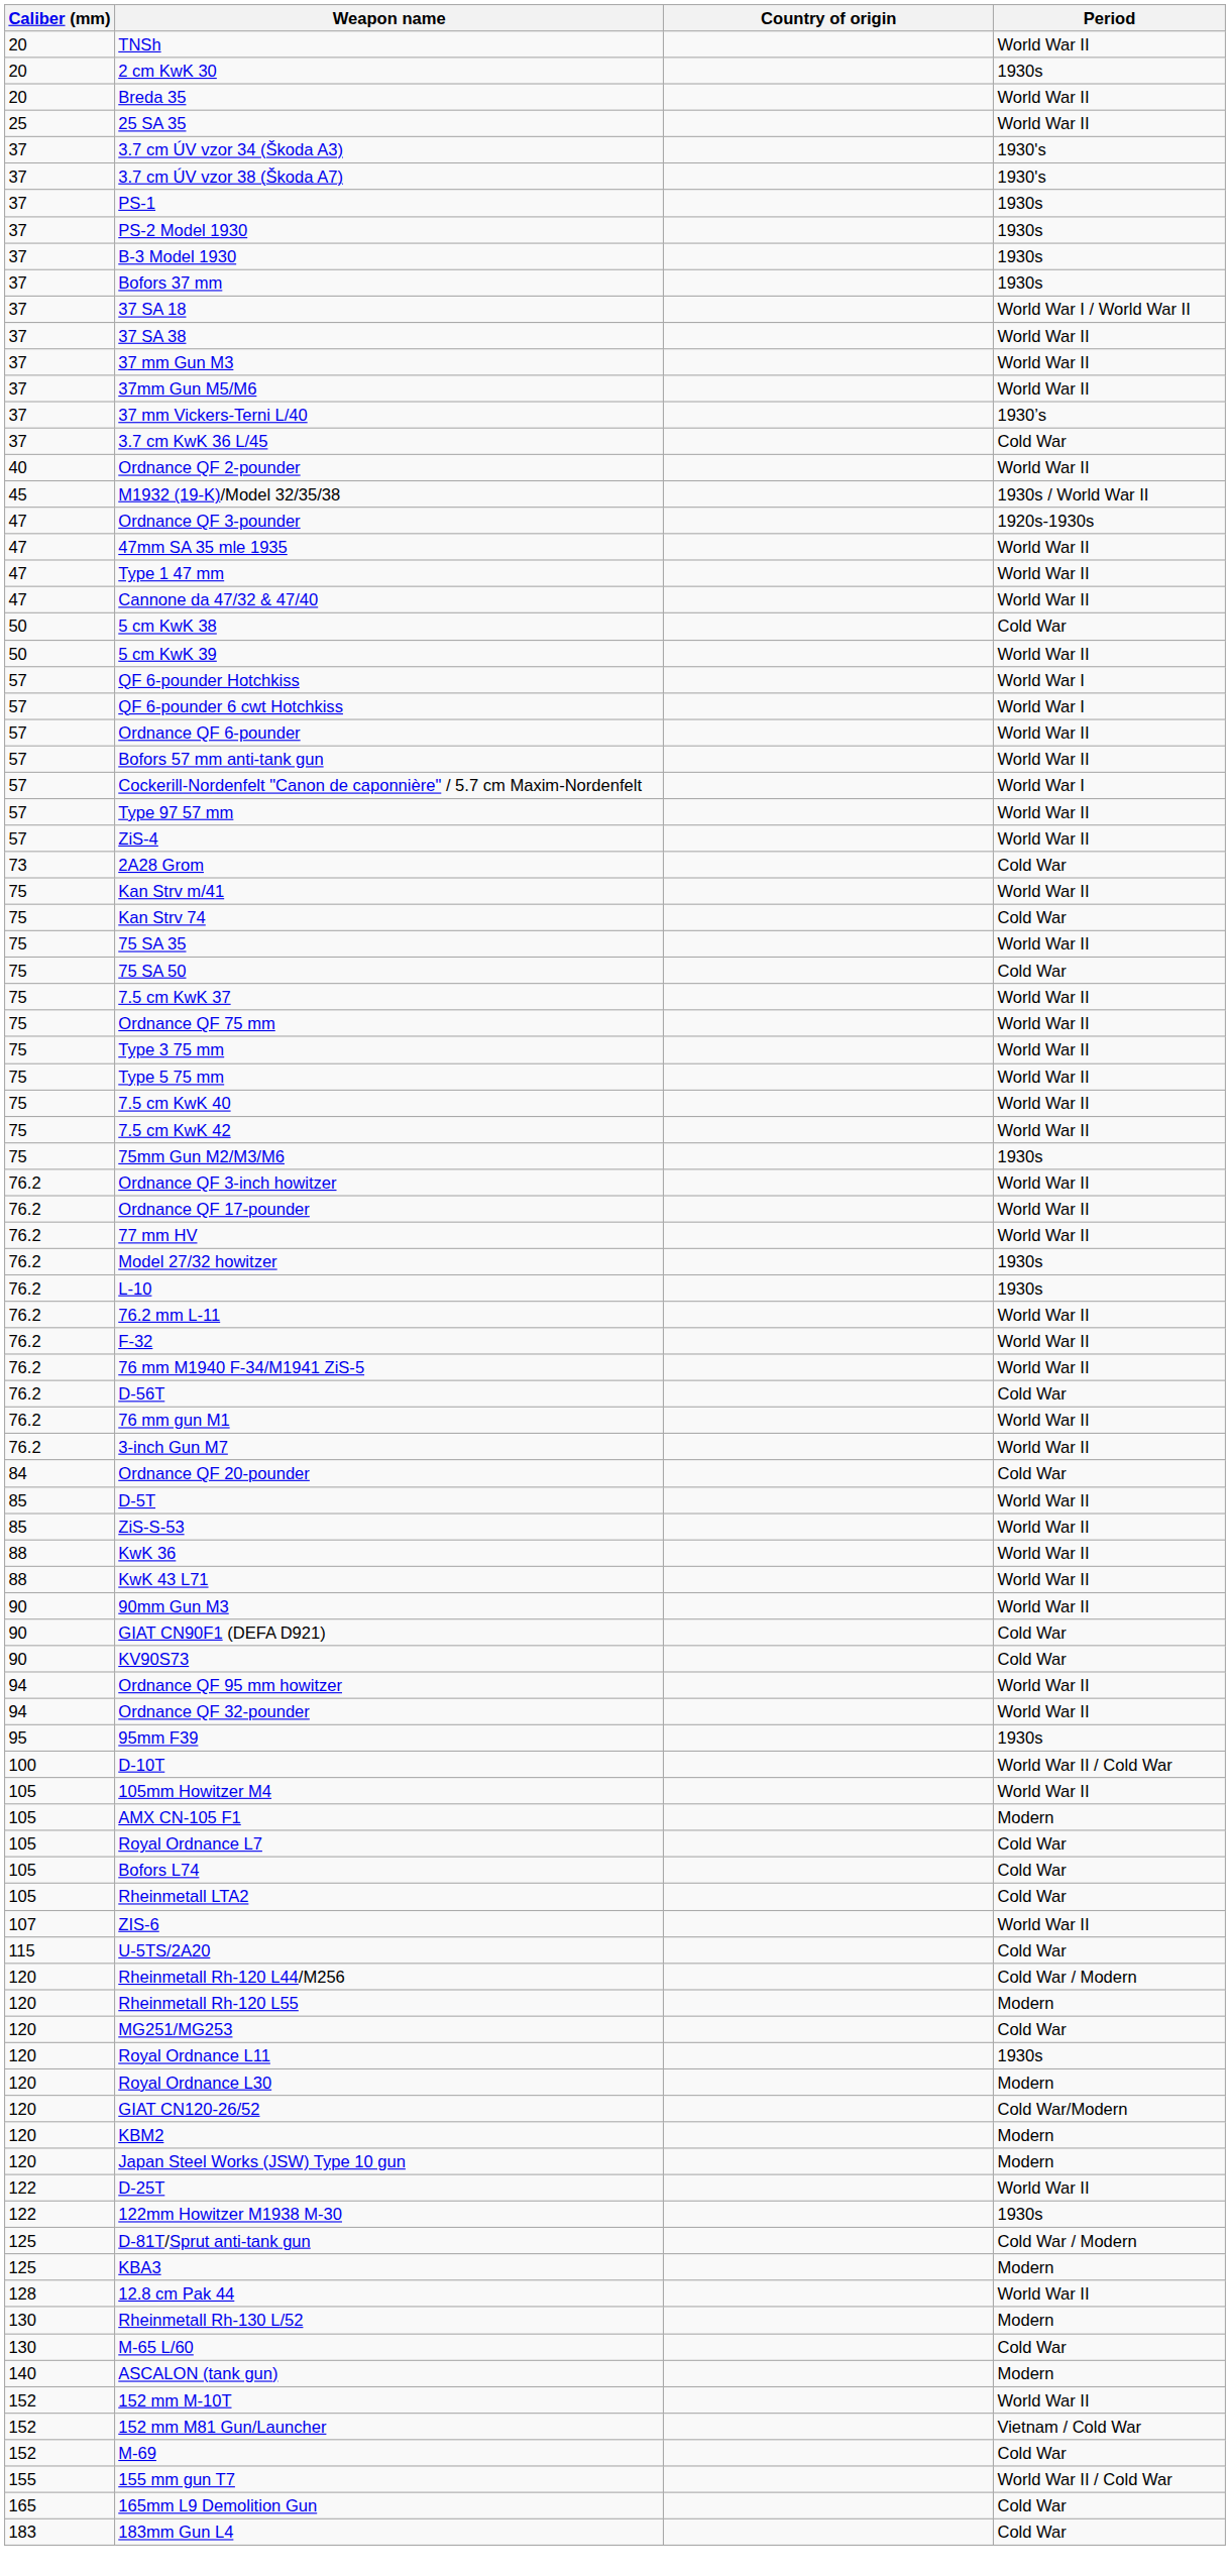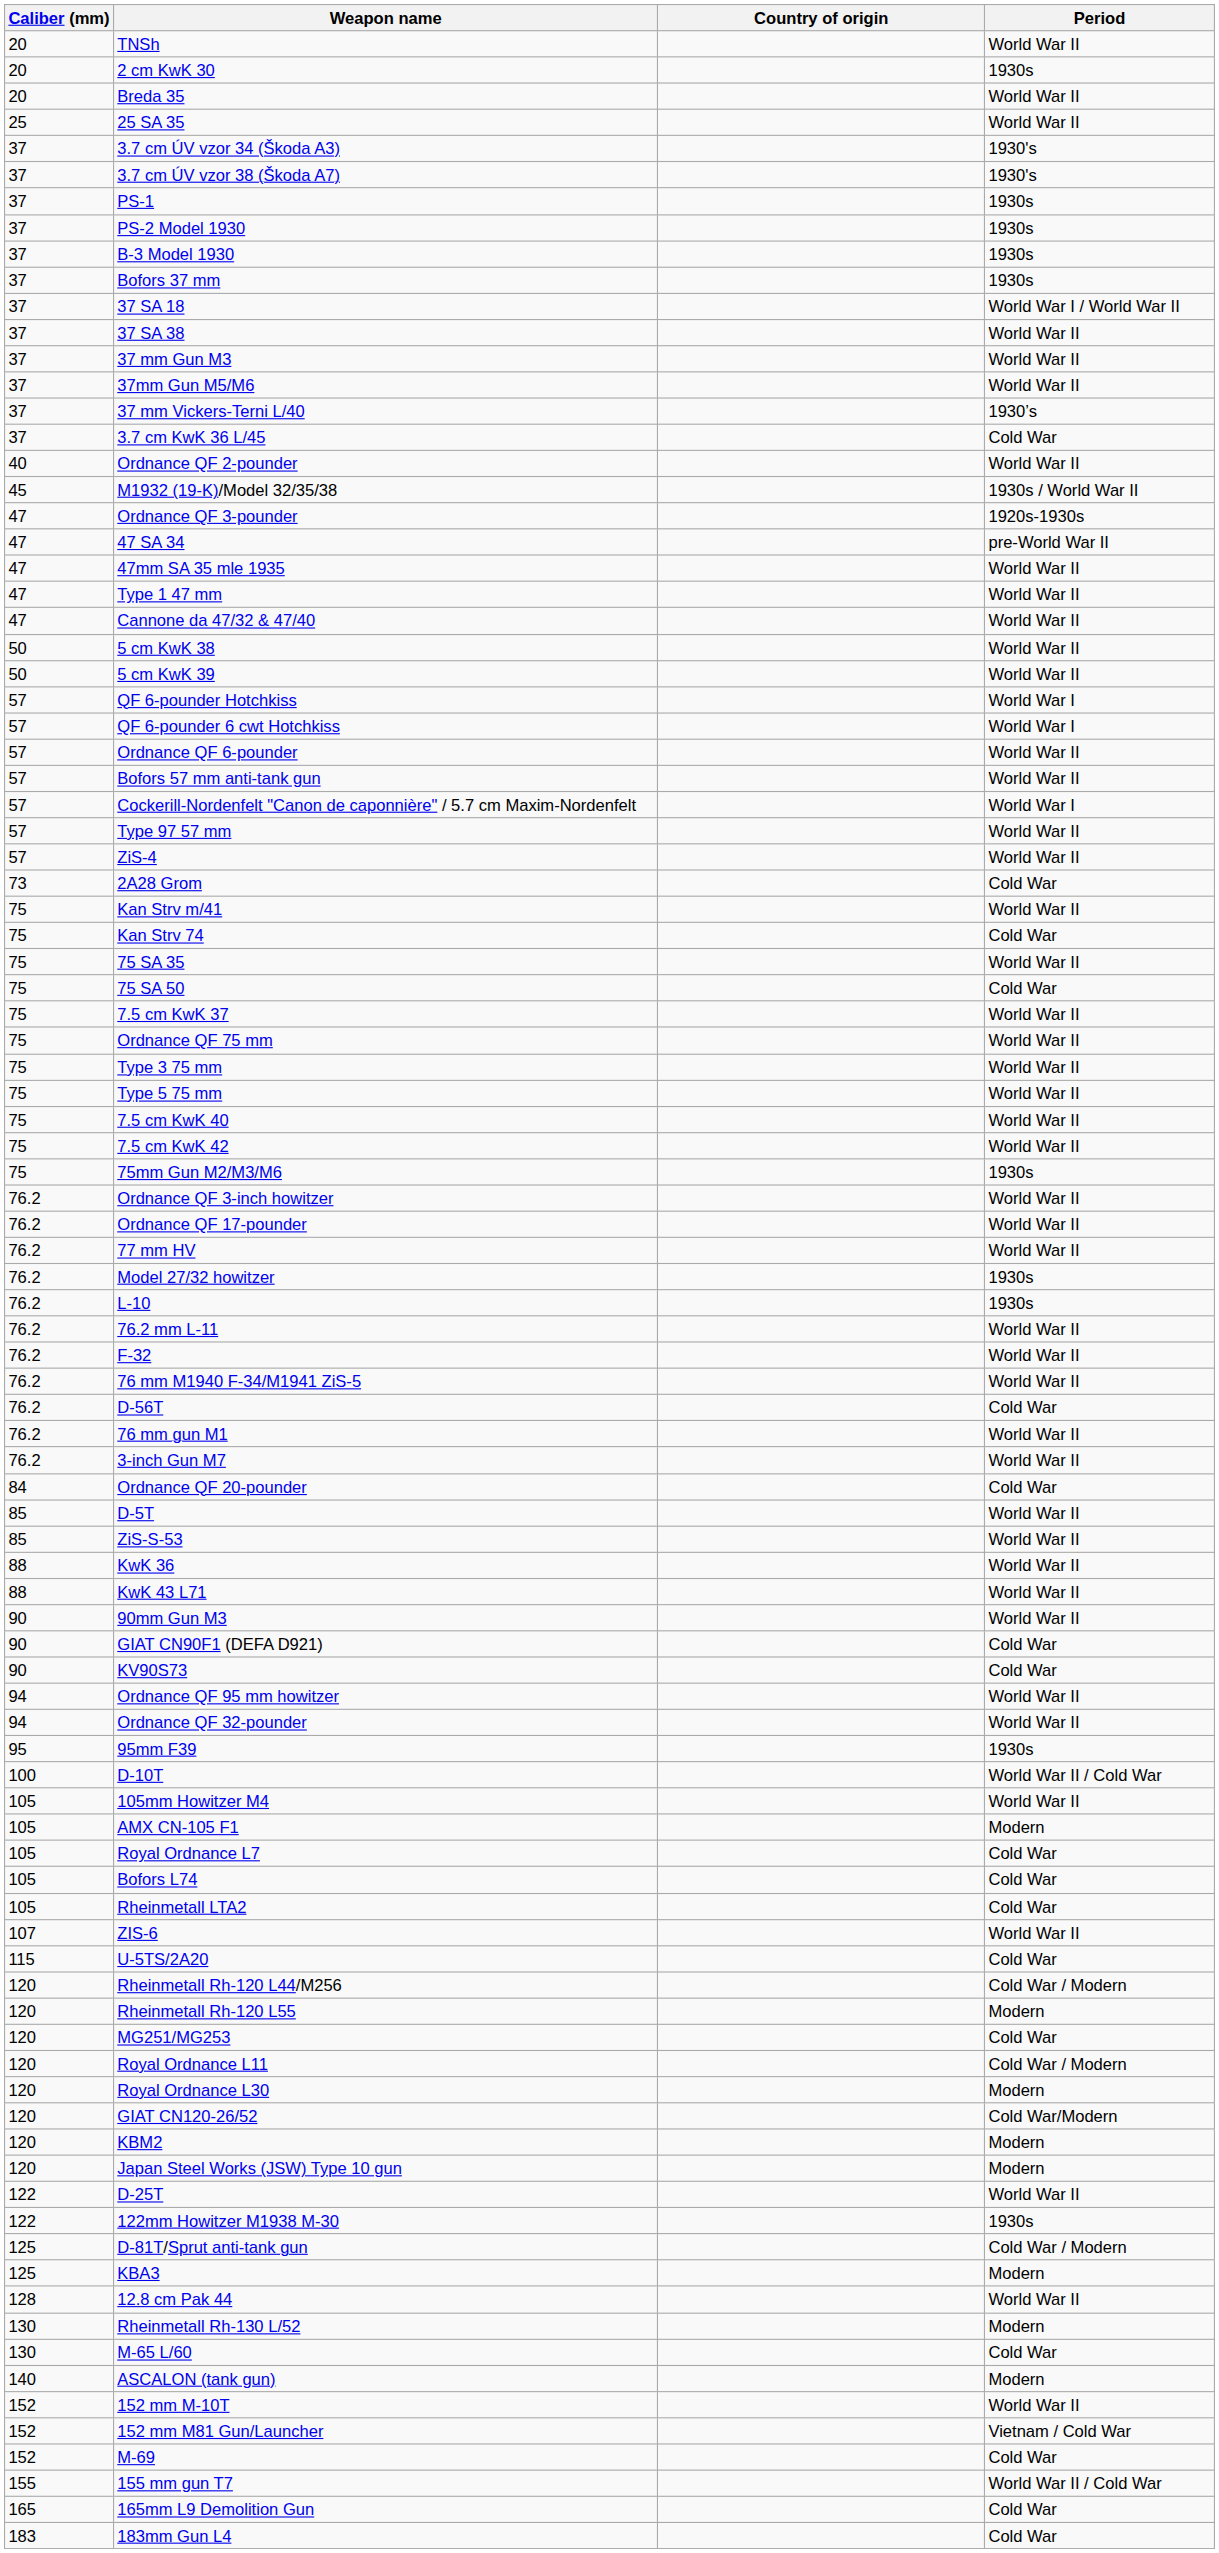 <table class="wikitable sortable" style="font-size:95%;">
 <tr>
 <th width=9%><a href='#'>Caliber</a> (mm)</th>
 <th width=45%>Weapon name</th>
 <th width=27%>Country of origin</th>
 <th width=19%>Period</th>
 </tr>
 <tr>
 <td>20</td>
 <td><a href='#'>TNSh</a></td>
 <td></td>
 <td>World War II</td>
 </tr>
 <tr>
 <td>20</td>
 <td><a href='#'>2 cm KwK 30</a></td>
 <td></td>
 <td>1930s</td>
 </tr>
 <tr>
 <td>20</td>
 <td><a href='#'>Breda 35</a></td>
 <td></td>
 <td>World War II</td>
 </tr>
 <tr>
 <td>25</td>
 <td><a href='#'>25 SA 35</a></td>
 <td></td>
 <td>World War II</td>
 </tr>
 <tr>
 <td>37</td>
 <td><a href='#'>3.7 cm ÚV vzor 34 (Škoda A3)</a></td>
 <td></td>
 <td>1930's</td>
 </tr>
 <tr>
 <td>37</td>
 <td><a href='#'>3.7 cm ÚV vzor 38 (Škoda A7)</a></td>
 <td></td>
 <td>1930's</td>
 </tr>
 <tr>
 <td>37</td>
 <td><a href='#'>PS-1</a></td>
 <td></td>
 <td>1930s</td>
 </tr>
 <tr>
 <td>37</td>
 <td><a href='#'>PS-2 Model 1930</a></td>
 <td></td>
 <td>1930s</td>
 </tr>
 <tr>
 <td>37</td>
 <td><a href='#'>B-3 Model 1930</a></td>
 <td></td>
 <td>1930s</td>
 </tr>
 <tr>
 <td>37</td>
 <td><a href='#'>Bofors 37 mm</a></td>
 <td></td>
 <td>1930s</td>
 </tr>
 <tr>
 <td>37</td>
 <td><a href='#'>37 SA 18</a></td>
 <td></td>
 <td>World War I / World War II</td>
 </tr>
 <tr>
 <td>37</td>
 <td><a href='#'>37 SA 38</a></td>
 <td></td>
 <td>World War II</td>
 </tr>
 <tr>
 <td>37</td>
 <td><a href='#'>37 mm Gun M3</a></td>
 <td></td>
 <td>World War II</td>
 </tr>
 <tr>
 <td>37</td>
 <td><a href='#'>37mm Gun M5/M6</a></td>
 <td></td>
 <td>World War II</td>
 </tr>
 <tr>
 <td>37</td>
 <td><a href='#'>37 mm Vickers-Terni L/40</a></td>
 <td></td>
 <td>1930’s</td>
 </tr>
 <tr>
 <td>37</td>
 <td><a href='#'>3.7 cm KwK 36 L/45</a></td>
 <td></td>
 <td>Cold War</td>
 </tr>
 <tr>
 <td>40</td>
 <td><a href='#'>Ordnance QF 2-pounder</a></td>
 <td></td>
 <td>World War II</td>
 </tr>
 <tr>
 <td>45</td>
 <td><a href='#'>M1932 (19-K)</a>/Model 32/35/38</td>
 <td></td>
 <td>1930s / World War II</td>
 </tr>
 <tr>
 <td>47</td>
 <td><a href='#'>Ordnance QF 3-pounder</a></td>
 <td></td>
 <td>1920s-1930s</td>
 </tr>
 <tr>
 <td>47</td>
+<td><a href='#'>47 SA 34</a></td>
+<td></td>
+<td>pre-World War II</td>
+</tr>
+<tr>
+<td>47</td>
 <td><a href='#'>47mm SA 35 mle 1935</a></td>
 <td></td>
 <td>World War II</td>
 </tr>
 <tr>
 <td>47</td>
 <td><a href='#'>Type 1 47 mm</a></td>
 <td></td>
 <td>World War II</td>
 </tr>
 <tr>
 <td>47</td>
 <td><a href='#'>Cannone da 47/32 & 47/40</a></td>
 <td></td>
 <td>World War II</td>
 </tr>
 <tr>
 <td>50</td>
 <td><a href='#'>5 cm KwK 38</a></td>
 <td></td>
-<td>Cold War</td>
+<td>World War II</td>
 </tr>
 <tr>
 <td>50</td>
 <td><a href='#'>5 cm KwK 39</a></td>
 <td></td>
 <td>World War II</td>
 </tr>
 <tr>
 <td>57</td>
 <td><a href='#'>QF 6-pounder Hotchkiss</a></td>
 <td></td>
 <td>World War I</td>
 </tr>
 <tr>
 <td>57</td>
 <td><a href='#'>QF 6-pounder 6 cwt Hotchkiss</a></td>
 <td></td>
 <td>World War I</td>
 </tr>
 <tr>
 <td>57</td>
 <td><a href='#'>Ordnance QF 6-pounder</a></td>
 <td></td>
 <td>World War II</td>
 </tr>
 <tr>
 <td>57</td>
 <td><a href='#'>Bofors 57 mm anti-tank gun</a></td>
 <td></td>
 <td>World War II</td>
 </tr>
 <tr>
 <td>57</td>
 <td><a href='#'>Cockerill-Nordenfelt "Canon de caponnière"</a> / 5.7 cm Maxim-Nordenfelt</td>
 <td></td>
 <td>World War I</td>
 </tr>
 <tr>
 <td>57</td>
 <td><a href='#'>Type 97 57 mm</a></td>
 <td></td>
 <td>World War II</td>
 </tr>
 <tr>
 <td>57</td>
 <td><a href='#'>ZiS-4</a></td>
 <td></td>
 <td>World War II</td>
 </tr>
 <tr>
 <td>73</td>
 <td><a href='#'>2A28 Grom</a></td>
 <td></td>
 <td>Cold War</td>
 </tr>
 <tr>
 <td>75</td>
 <td><a href='#'>Kan Strv m/41</a></td>
 <td></td>
 <td>World War II</td>
 </tr>
 <tr>
 <td>75</td>
 <td><a href='#'>Kan Strv 74</a></td>
 <td></td>
 <td>Cold War</td>
 </tr>
 <tr>
 <td>75</td>
 <td><a href='#'>75 SA 35</a></td>
 <td></td>
 <td>World War II</td>
 </tr>
 <tr>
 <td>75</td>
 <td><a href='#'>75 SA 50</a></td>
 <td></td>
 <td>Cold War</td>
 </tr>
 <tr>
 <td>75</td>
 <td><a href='#'>7.5 cm KwK 37</a></td>
 <td></td>
 <td>World War II</td>
 </tr>
 <tr>
 <td>75</td>
 <td><a href='#'>Ordnance QF 75 mm</a></td>
 <td></td>
 <td>World War II</td>
 </tr>
 <tr>
 <td>75</td>
 <td><a href='#'>Type 3 75 mm</a></td>
 <td></td>
 <td>World War II</td>
 </tr>
 <tr>
 <td>75</td>
 <td><a href='#'>Type 5 75 mm</a></td>
 <td></td>
 <td>World War II</td>
 </tr>
 <tr>
 <td>75</td>
 <td><a href='#'>7.5 cm KwK 40</a></td>
 <td></td>
 <td>World War II</td>
 </tr>
 <tr>
 <td>75</td>
 <td><a href='#'>7.5 cm KwK 42</a></td>
 <td></td>
 <td>World War II</td>
 </tr>
 <tr>
 <td>75</td>
 <td><a href='#'>75mm Gun M2/M3/M6</a></td>
 <td></td>
 <td>1930s</td>
 </tr>
 <tr>
 <td>76.2</td>
 <td><a href='#'>Ordnance QF 3-inch howitzer</a></td>
 <td></td>
 <td>World War II</td>
 </tr>
 <tr>
 <td>76.2</td>
 <td><a href='#'>Ordnance QF 17-pounder</a></td>
 <td></td>
 <td>World War II</td>
 </tr>
 <tr>
 <td>76.2</td>
 <td><a href='#'>77 mm HV</a></td>
 <td></td>
 <td>World War II</td>
 </tr>
 <tr>
 <td>76.2</td>
 <td><a href='#'>Model 27/32 howitzer</a></td>
 <td></td>
 <td>1930s</td>
 </tr>
 <tr>
 <td>76.2</td>
 <td><a href='#'>L-10</a></td>
 <td></td>
 <td>1930s</td>
 </tr>
 <tr>
 <td>76.2</td>
 <td><a href='#'>76.2 mm L-11</a></td>
 <td></td>
 <td>World War II</td>
 </tr>
 <tr>
 <td>76.2</td>
 <td><a href='#'>F-32</a></td>
 <td></td>
 <td>World War II</td>
 </tr>
 <tr>
 <td>76.2</td>
 <td><a href='#'>76 mm M1940 F-34/M1941 ZiS-5</a></td>
 <td></td>
 <td>World War II</td>
 </tr>
 <tr>
 <td>76.2</td>
 <td><a href='#'>D-56T</a></td>
 <td></td>
 <td>Cold War</td>
 </tr>
 <tr>
 <td>76.2</td>
 <td><a href='#'>76 mm gun M1</a></td>
 <td></td>
 <td>World War II</td>
 </tr>
 <tr>
 <td>76.2</td>
 <td><a href='#'>3-inch Gun M7</a></td>
 <td></td>
 <td>World War II</td>
 </tr>
 <tr>
 <td>84</td>
 <td><a href='#'>Ordnance QF 20-pounder</a></td>
 <td></td>
 <td>Cold War</td>
 </tr>
 <tr>
 <td>85</td>
 <td><a href='#'>D-5T</a></td>
 <td></td>
 <td>World War II</td>
 </tr>
 <tr>
 <td>85</td>
 <td><a href='#'>ZiS-S-53</a></td>
 <td></td>
 <td>World War II</td>
 </tr>
 <tr>
 <td>88</td>
 <td><a href='#'>KwK 36</a></td>
 <td></td>
 <td>World War II</td>
 </tr>
 <tr>
 <td>88</td>
 <td><a href='#'>KwK 43 L71</a></td>
 <td></td>
 <td>World War II</td>
 </tr>
 <tr>
 <td>90</td>
 <td><a href='#'>90mm Gun M3</a></td>
 <td></td>
 <td>World War II</td>
 </tr>
 <tr>
 <td>90</td>
 <td><a href='#'>GIAT CN90F1</a> (DEFA D921)</td>
 <td></td>
 <td>Cold War</td>
 </tr>
 <tr>
 <td>90</td>
 <td><a href='#'>KV90S73</a></td>
 <td></td>
 <td>Cold War</td>
 </tr>
 <tr>
 <td>94</td>
 <td><a href='#'>Ordnance QF 95 mm howitzer</a></td>
 <td></td>
 <td>World War II</td>
 </tr>
 <tr>
 <td>94</td>
 <td><a href='#'>Ordnance QF 32-pounder</a></td>
 <td></td>
 <td>World War II</td>
 </tr>
 <tr>
 <td>95</td>
 <td><a href='#'>95mm F39</a></td>
 <td></td>
 <td>1930s</td>
 </tr>
 <tr>
 <td>100</td>
 <td><a href='#'>D-10T</a></td>
 <td></td>
 <td>World War II / Cold War</td>
 </tr>
 <tr>
 <td>105</td>
 <td><a href='#'>105mm Howitzer M4</a></td>
 <td></td>
 <td>World War II</td>
 </tr>
 <tr>
 <td>105</td>
 <td><a href='#'>AMX CN-105 F1</a></td>
 <td></td>
 <td>Modern</td>
 </tr>
 <tr>
 <td>105</td>
 <td><a href='#'>Royal Ordnance L7</a></td>
 <td></td>
 <td>Cold War</td>
 </tr>
 <tr>
 <td>105</td>
 <td><a href='#'>Bofors L74</a></td>
 <td></td>
 <td>Cold War</td>
 </tr>
 <tr>
 <td>105</td>
 <td><a href='#'>Rheinmetall LTA2</a></td>
 <td></td>
 <td>Cold War</td>
 </tr>
 <tr>
 <td>107</td>
 <td><a href='#'>ZIS-6</a></td>
 <td></td>
 <td>World War II</td>
 </tr>
 <tr>
 <td>115</td>
 <td><a href='#'>U-5TS/2A20</a></td>
 <td></td>
 <td>Cold War</td>
 </tr>
 <tr>
 <td>120</td>
 <td><a href='#'>Rheinmetall Rh-120 L44</a>/M256</td>
 <td></td>
 <td>Cold War / Modern</td>
 </tr>
 <tr>
 <td>120</td>
 <td><a href='#'>Rheinmetall Rh-120 L55</a></td>
 <td></td>
 <td>Modern</td>
 </tr>
 <tr>
 <td>120</td>
 <td><a href='#'>MG251/MG253</a></td>
 <td></td>
 <td>Cold War</td>
 </tr>
 <tr>
 <td>120</td>
 <td><a href='#'>Royal Ordnance L11</a></td>
 <td></td>
-<td>1930s</td>
+<td>Cold War / Modern</td>
 </tr>
 <tr>
 <td>120</td>
 <td><a href='#'>Royal Ordnance L30</a></td>
 <td></td>
 <td>Modern</td>
 </tr>
 <tr>
 <td>120</td>
 <td><a href='#'>GIAT CN120-26/52</a></td>
 <td></td>
 <td>Cold War/Modern</td>
 </tr>
 <tr>
 <td>120</td>
 <td><a href='#'>KBM2</a></td>
 <td></td>
 <td>Modern</td>
 </tr>
 <tr>
 <td>120</td>
 <td><a href='#'>Japan Steel Works (JSW) Type 10 gun</a></td>
 <td></td>
 <td>Modern</td>
 </tr>
 <tr>
 <td>122</td>
 <td><a href='#'>D-25T</a></td>
 <td></td>
 <td>World War II</td>
 </tr>
 <tr>
 <td>122</td>
 <td><a href='#'>122mm Howitzer M1938 M-30</a></td>
 <td></td>
 <td>1930s</td>
 </tr>
 <tr>
 <td>125</td>
 <td><a href='#'>D-81T</a>/<a href='#'>Sprut anti-tank gun</a></td>
 <td></td>
 <td>Cold War / Modern</td>
 </tr>
 <tr>
 <td>125</td>
 <td><a href='#'>KBA3</a></td>
 <td></td>
 <td>Modern</td>
 </tr>
 <tr>
 <td>128</td>
 <td><a href='#'>12.8 cm Pak 44</a></td>
 <td></td>
 <td>World War II</td>
 </tr>
 <tr>
 <td>130</td>
 <td><a href='#'>Rheinmetall Rh-130 L/52</a></td>
 <td></td>
 <td>Modern</td>
 </tr>
 <tr>
 <td>130</td>
 <td><a href='#'>M-65 L/60</a></td>
 <td></td>
 <td>Cold War</td>
 </tr>
 <tr>
 <td>140</td>
 <td><a href='#'>ASCALON (tank gun)</a></td>
 <td></td>
 <td>Modern</td>
 </tr>
 <tr>
 <td>152</td>
 <td><a href='#'>152 mm M-10T</a></td>
 <td></td>
 <td>World War II</td>
 </tr>
 <tr>
 <td>152</td>
 <td><a href='#'>152 mm M81 Gun/Launcher</a></td>
 <td></td>
 <td>Vietnam / Cold War</td>
 </tr>
 <tr>
 <td>152</td>
 <td><a href='#'>M-69</a></td>
 <td></td>
 <td>Cold War</td>
 </tr>
 <tr>
 <td>155</td>
 <td><a href='#'>155 mm gun T7</a></td>
 <td></td>
 <td>World War II / Cold War</td>
 </tr>
 <tr>
 <td>165</td>
 <td><a href='#'>165mm L9 Demolition Gun</a></td>
 <td></td>
 <td>Cold War</td>
 </tr>
 <tr>
 <td>183</td>
 <td><a href='#'>183mm Gun L4</a></td>
 <td></td>
 <td>Cold War</td>
 </tr>
 </table>
